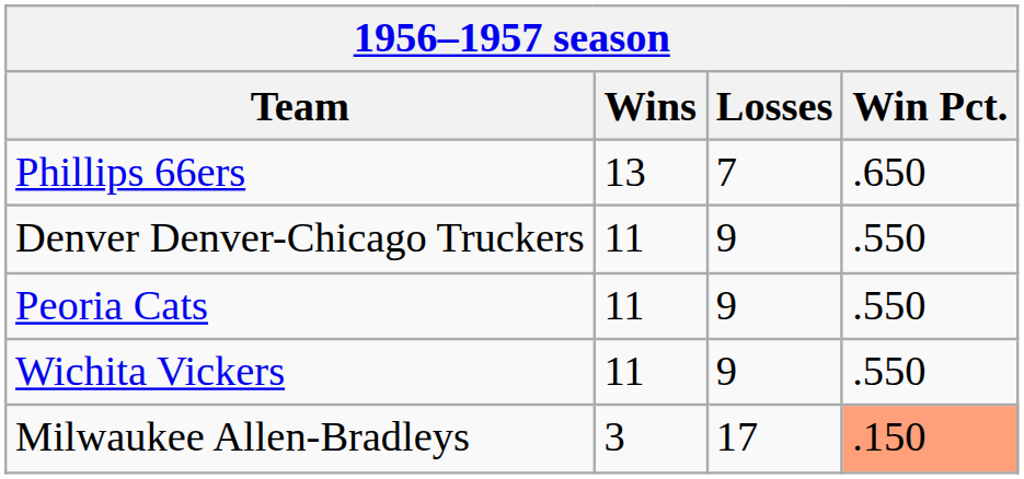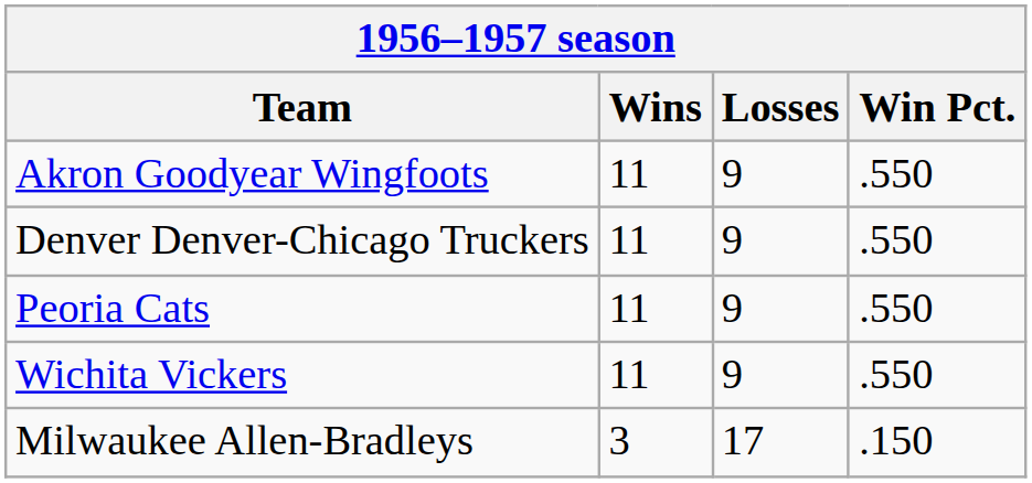 <table class="wikitable">
 <tr>
 <th colspan="4"><a href='#'>1956–1957 season</a></th>
 </tr>
 <tr>
 <th>Team</th>
 <th>Wins</th>
 <th>Losses</th>
 <th>Win Pct.</th>
 </tr>
 <tr>
-<td><a href='#'>Phillips 66ers</a></td>
-<td>13</td>
-<td>7</td>
-<td>.650</td>
+<td><a href='#'>Akron Goodyear Wingfoots</a></td>
+<td>11</td>
+<td>9</td>
+<td>.550</td>
 </tr>
 <tr>
 <td>Denver Denver-Chicago Truckers</td>
 <td>11</td>
 <td>9</td>
 <td>.550</td>
 </tr>
 <tr>
 <td><a href='#'>Peoria Cats</a></td>
 <td>11</td>
 <td>9</td>
 <td>.550</td>
 </tr>
 <tr>
 <td><a href='#'>Wichita Vickers</a></td>
 <td>11</td>
 <td>9</td>
 <td>.550</td>
 </tr>
 <tr>
 <td>Milwaukee Allen-Bradleys</td>
 <td>3</td>
 <td>17</td>
-<td style="background: lightsalmon;">.150</td>
+<td>.150</td>
 </tr>
 </table>
